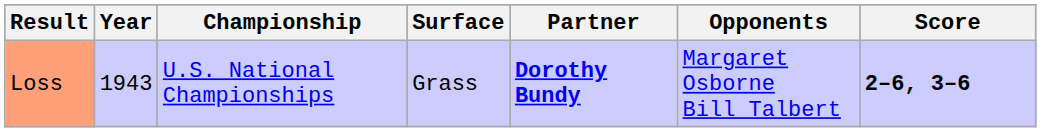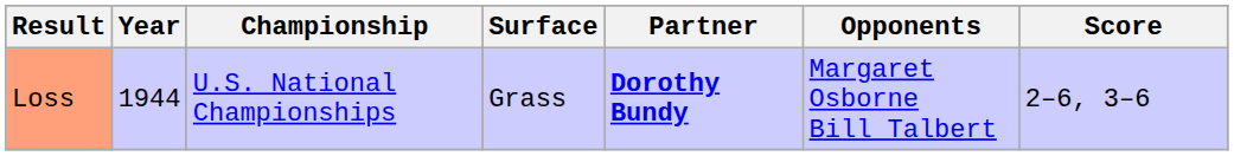 <table class="sortable wikitable">
 <tr>
 <th style="width:40px">Result</th>
 <th style="width:30px">Year</th>
 <th style="width:190px">Championship</th>
 <th style="width:50px">Surface</th>
 <th style="width:140px">Partner</th>
 <th style="width:140px">Opponents</th>
 <th style="width:170px" class="unsortable">Score</th>
 </tr>
 <tr style="background:#ccf;">
 <td style="background:#ffa07a;">Loss</td>
-<td>1943</td>
+<td>1944</td>
 <td><a href='#'>U.S. National Championships</a></td>
 <td>Grass</td>
 <td><strong> <a href='#'>Dorothy Bundy</a></strong></td>
 <td> <a href='#'>Margaret Osborne</a> <br>  <a href='#'>Bill Talbert</a></td>
-<td><strong>2–6, 3–6</strong></td>
+<td>2–6, 3–6</td>
 </tr>
 </table>
